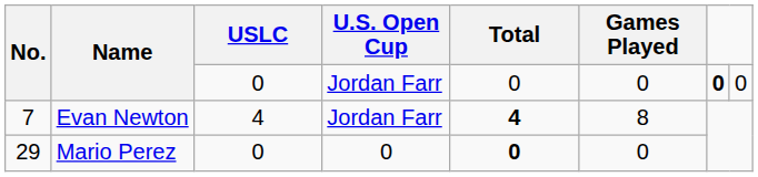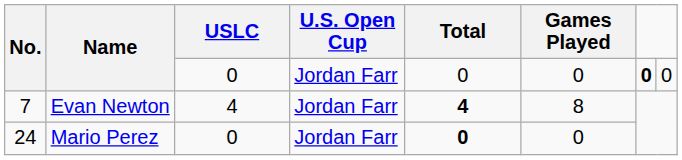 <table class="wikitable sortable" style="text-align: center;">
 <tr>
 <th rowspan=2>No.</th>
 <th rowspan=2>Name</th>
 <th style="width:85px;"><a href='#'>USLC</a></th>
 <th style="width:85px;"><a href='#'>U.S. Open Cup</a></th>
 <th style="width:85px;"><strong>Total</strong></th>
 <th style="width:85px;"><strong>Games Played</strong></th>
 </tr>
 <tr>
 <td>0</td>
 <td align=left> <a href='#'>Jordan Farr</a></td>
 <td>0</td>
 <td>0</td>
 <td><strong>0</strong></td>
 <td>0</td>
 </tr>
 <tr>
 <td>7</td>
 <td align=left> <a href='#'>Evan Newton</a></td>
 <td>4</td>
 <td align=left> <a href='#'>Jordan Farr</a></td>
 <td><strong>4</strong></td>
 <td>8</td>
 </tr>
 <tr>
-<td>29</td>
+<td>24</td>
 <td align=left> <a href='#'>Mario Perez</a></td>
 <td>0</td>
-<td>0</td>
+<td align=left> <a href='#'>Jordan Farr</a></td>
 <td><strong>0</strong></td>
 <td>0</td>
 </tr>
 </table>
